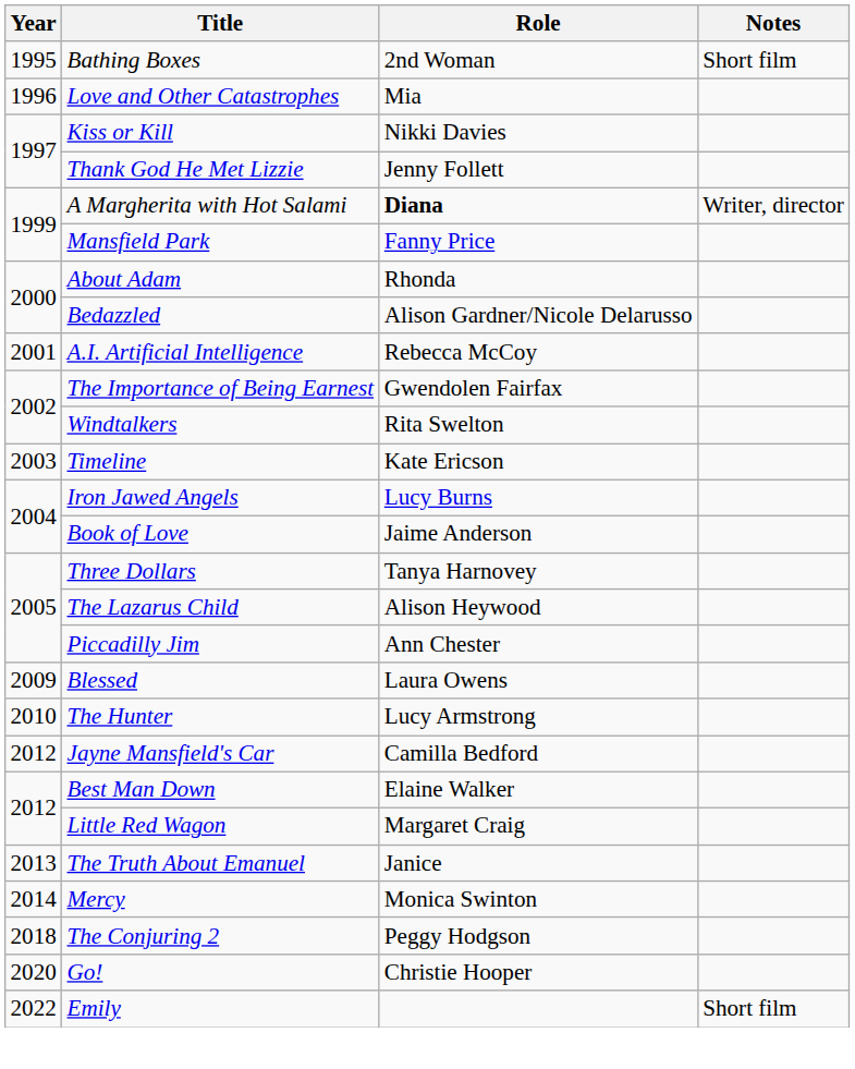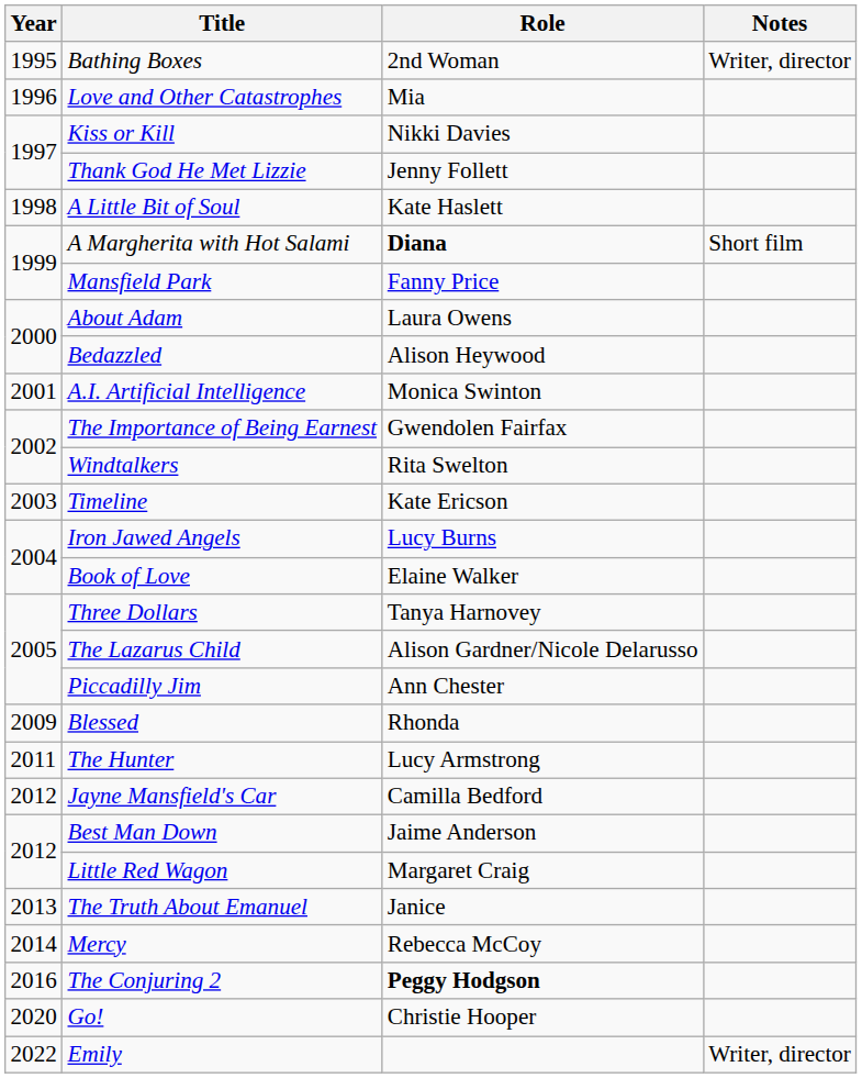 <table class="wikitable sortable">
 <tr>
 <th>Year</th>
 <th>Title</th>
 <th>Role</th>
 <th class="unsortable">Notes</th>
 </tr>
 <tr>
 <td>1995</td>
 <td><em>Bathing Boxes</em></td>
 <td>2nd Woman</td>
-<td>Short film</td>
+<td>Writer, director</td>
 </tr>
 <tr>
 <td>1996</td>
 <td><em><a href='#'>Love and Other Catastrophes</a></em></td>
 <td>Mia</td>
 <td></td>
 </tr>
 <tr>
 <td rowspan="2">1997</td>
 <td><em><a href='#'>Kiss or Kill</a></em></td>
 <td>Nikki Davies</td>
 <td></td>
 </tr>
 <tr>
 <td><em><a href='#'>Thank God He Met Lizzie</a></em></td>
 <td>Jenny Follett</td>
 <td></td>
 </tr>
 <tr>
+<td>1998</td>
+<td><em><a href='#'>A Little Bit of Soul</a></em></td>
+<td>Kate Haslett</td>
+<td></td>
+</tr>
+<tr>
 <td rowspan="2">1999</td>
 <td><em>A Margherita with Hot Salami</em></td>
 <td><strong>Diana</strong></td>
-<td>Writer, director</td>
+<td>Short film</td>
 </tr>
 <tr>
 <td><em><a href='#'>Mansfield Park</a></em></td>
 <td><a href='#'>Fanny Price</a></td>
 <td></td>
 </tr>
 <tr>
 <td rowspan="2">2000</td>
 <td><em><a href='#'>About Adam</a></em></td>
-<td>Rhonda</td>
+<td>Laura Owens</td>
 <td></td>
 </tr>
 <tr>
 <td><em><a href='#'>Bedazzled</a></em></td>
-<td>Alison Gardner/Nicole Delarusso</td>
+<td>Alison Heywood</td>
 <td></td>
 </tr>
 <tr>
 <td>2001</td>
 <td><em><a href='#'>A.I. Artificial Intelligence</a></em></td>
-<td>Rebecca McCoy</td>
+<td>Monica Swinton</td>
 <td></td>
 </tr>
 <tr>
 <td rowspan="2">2002</td>
 <td><em><a href='#'>The Importance of Being Earnest</a></em></td>
 <td>Gwendolen Fairfax</td>
 <td></td>
 </tr>
 <tr>
 <td><em><a href='#'>Windtalkers</a></em></td>
 <td>Rita Swelton</td>
 <td></td>
 </tr>
 <tr>
 <td>2003</td>
 <td><em><a href='#'>Timeline</a></em></td>
 <td>Kate Ericson</td>
 <td></td>
 </tr>
 <tr>
 <td rowspan="2">2004</td>
 <td><em><a href='#'>Iron Jawed Angels</a></em></td>
 <td><a href='#'>Lucy Burns</a></td>
 <td></td>
 </tr>
 <tr>
 <td><em><a href='#'>Book of Love</a></em></td>
-<td>Jaime Anderson</td>
+<td>Elaine Walker</td>
 <td></td>
 </tr>
 <tr>
 <td rowspan="3">2005</td>
 <td><em><a href='#'>Three Dollars</a></em></td>
 <td>Tanya Harnovey</td>
 <td></td>
 </tr>
 <tr>
 <td><em><a href='#'>The Lazarus Child</a></em></td>
-<td>Alison Heywood</td>
+<td>Alison Gardner/Nicole Delarusso</td>
 <td></td>
 </tr>
 <tr>
 <td><em><a href='#'>Piccadilly Jim</a></em></td>
 <td>Ann Chester</td>
 <td></td>
 </tr>
 <tr>
 <td>2009</td>
 <td><em><a href='#'>Blessed</a></em></td>
-<td>Laura Owens</td>
+<td>Rhonda</td>
 <td></td>
 </tr>
 <tr>
-<td>2010</td>
+<td>2011</td>
 <td><em><a href='#'>The Hunter</a></em></td>
 <td>Lucy Armstrong</td>
 <td></td>
 </tr>
 <tr>
 <td>2012</td>
 <td><em><a href='#'>Jayne Mansfield's Car</a></em></td>
 <td>Camilla Bedford</td>
 <td></td>
 </tr>
 <tr>
 <td rowspan="2">2012</td>
 <td><em><a href='#'>Best Man Down</a></em></td>
-<td>Elaine Walker</td>
+<td>Jaime Anderson</td>
 <td></td>
 </tr>
 <tr>
 <td><em><a href='#'>Little Red Wagon</a></em></td>
 <td>Margaret Craig</td>
 <td></td>
 </tr>
 <tr>
 <td>2013</td>
 <td><em><a href='#'>The Truth About Emanuel</a></em></td>
 <td>Janice</td>
 <td></td>
 </tr>
 <tr>
 <td>2014</td>
 <td><em><a href='#'>Mercy</a></em></td>
-<td>Monica Swinton</td>
+<td>Rebecca McCoy</td>
 <td></td>
 </tr>
 <tr>
-<td>2018</td>
+<td>2016</td>
 <td><em><a href='#'>The Conjuring 2</a></em></td>
-<td>Peggy Hodgson</td>
+<td><strong>Peggy Hodgson</strong></td>
 <td></td>
 </tr>
 <tr>
 <td>2020</td>
 <td><a href='#'><em>Go!</em></a></td>
 <td>Christie Hooper</td>
 <td></td>
 </tr>
 <tr>
 <td>2022</td>
 <td><em><a href='#'>Emily</a></em></td>
 <td></td>
-<td>Short film</td>
+<td>Writer, director</td>
 </tr>
 </table>
